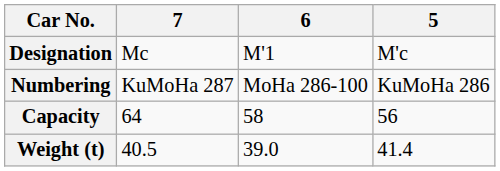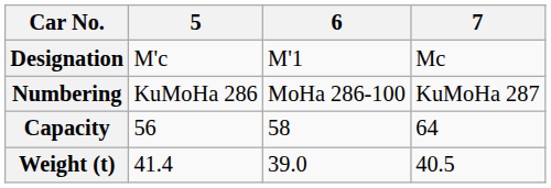 <table class="wikitable">
 <tr>
 <th>Car No.</th>
+<th>5</th>
+<th>6</th>
 <th>7</th>
-<th>6</th>
-<th>5</th>
 </tr>
 <tr>
 <th>Designation</th>
+<td>M'c</td>
+<td>M'1</td>
 <td>Mc</td>
-<td>M'1</td>
-<td>M'c</td>
 </tr>
 <tr>
 <th>Numbering</th>
+<td>KuMoHa 286</td>
+<td>MoHa 286-100</td>
 <td>KuMoHa 287</td>
-<td>MoHa 286-100</td>
-<td>KuMoHa 286</td>
 </tr>
 <tr>
 <th>Capacity</th>
+<td>56</td>
+<td>58</td>
 <td>64</td>
-<td>58</td>
-<td>56</td>
 </tr>
 <tr>
 <th>Weight (t)</th>
+<td>41.4</td>
+<td>39.0</td>
 <td>40.5</td>
-<td>39.0</td>
-<td>41.4</td>
 </tr>
 </table>
